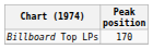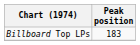 <table class="wikitable">
 <tr>
 <th>Chart (1974)</th>
 <th>Peak<br>position</th>
 </tr>
 <tr>
 <td><em>Billboard</em> Top LPs</td>
-<td align="center">170</td>
+<td align="center">183</td>
 </tr>
 <tr>
 </tr>
 </table>
